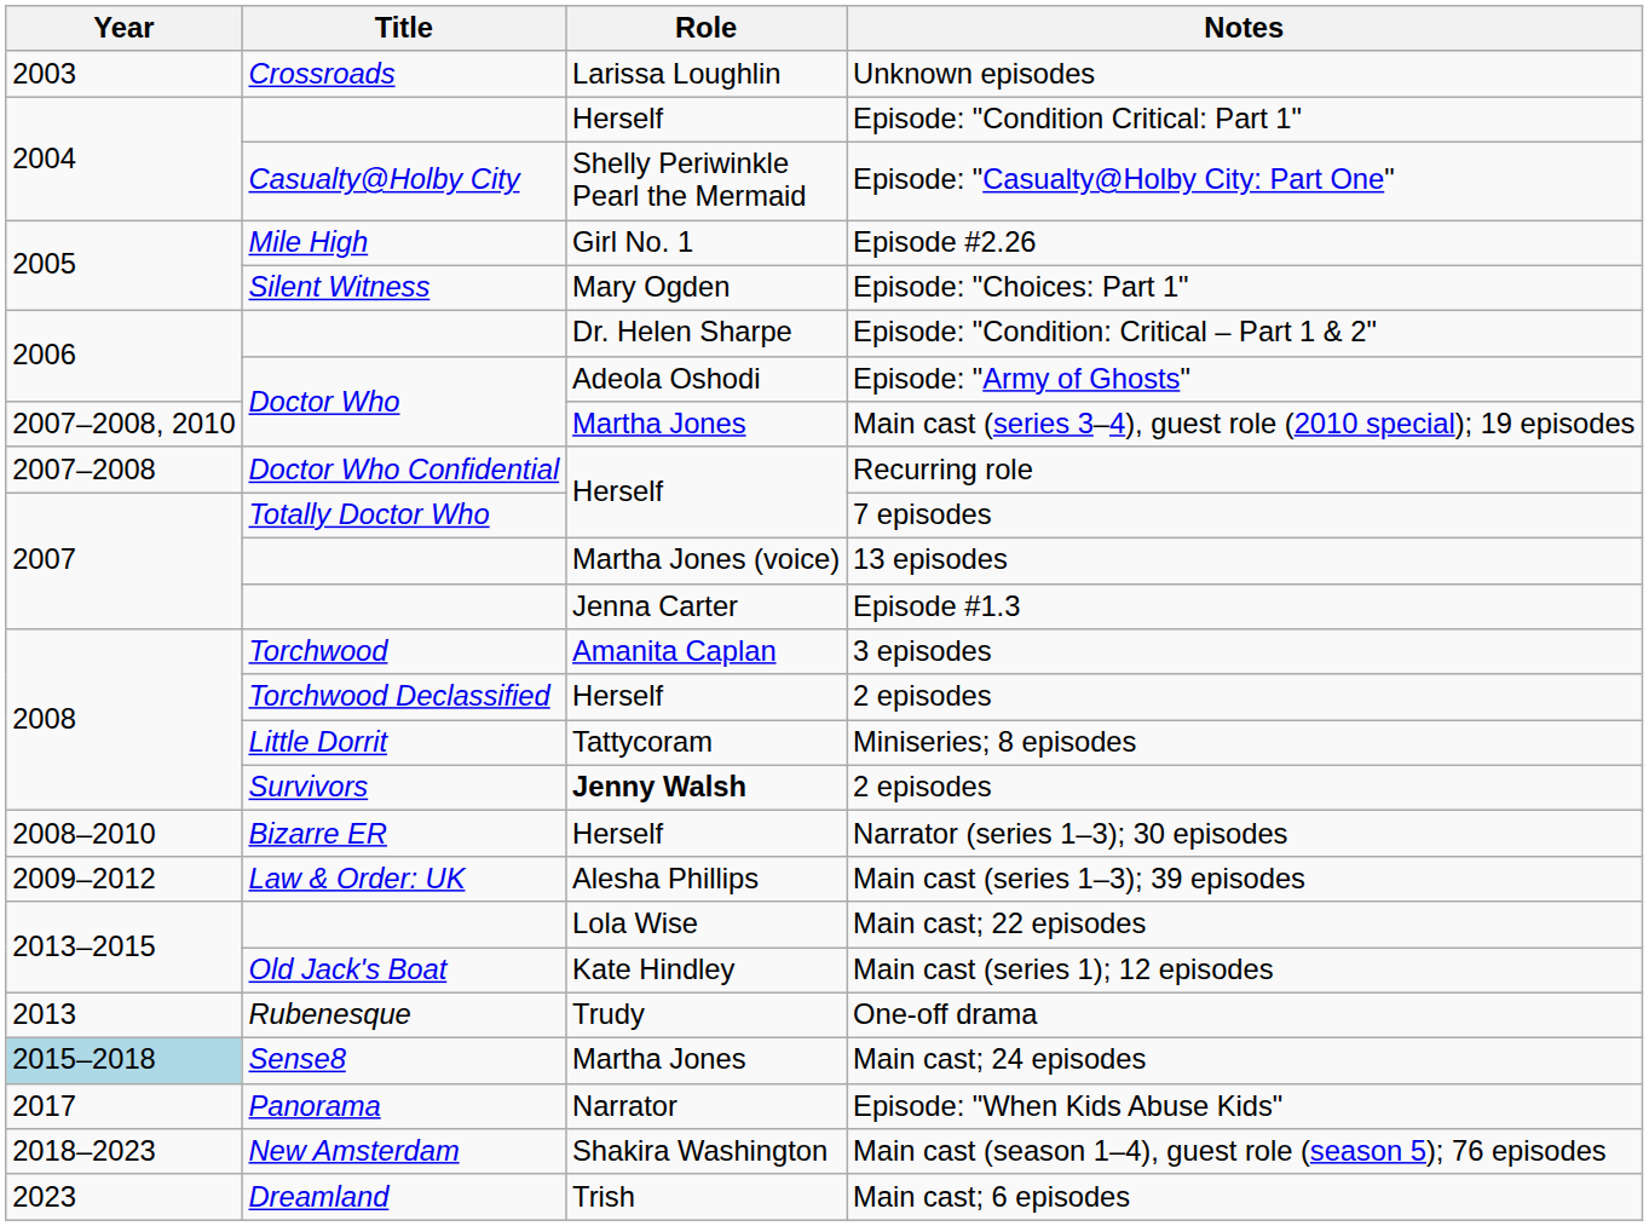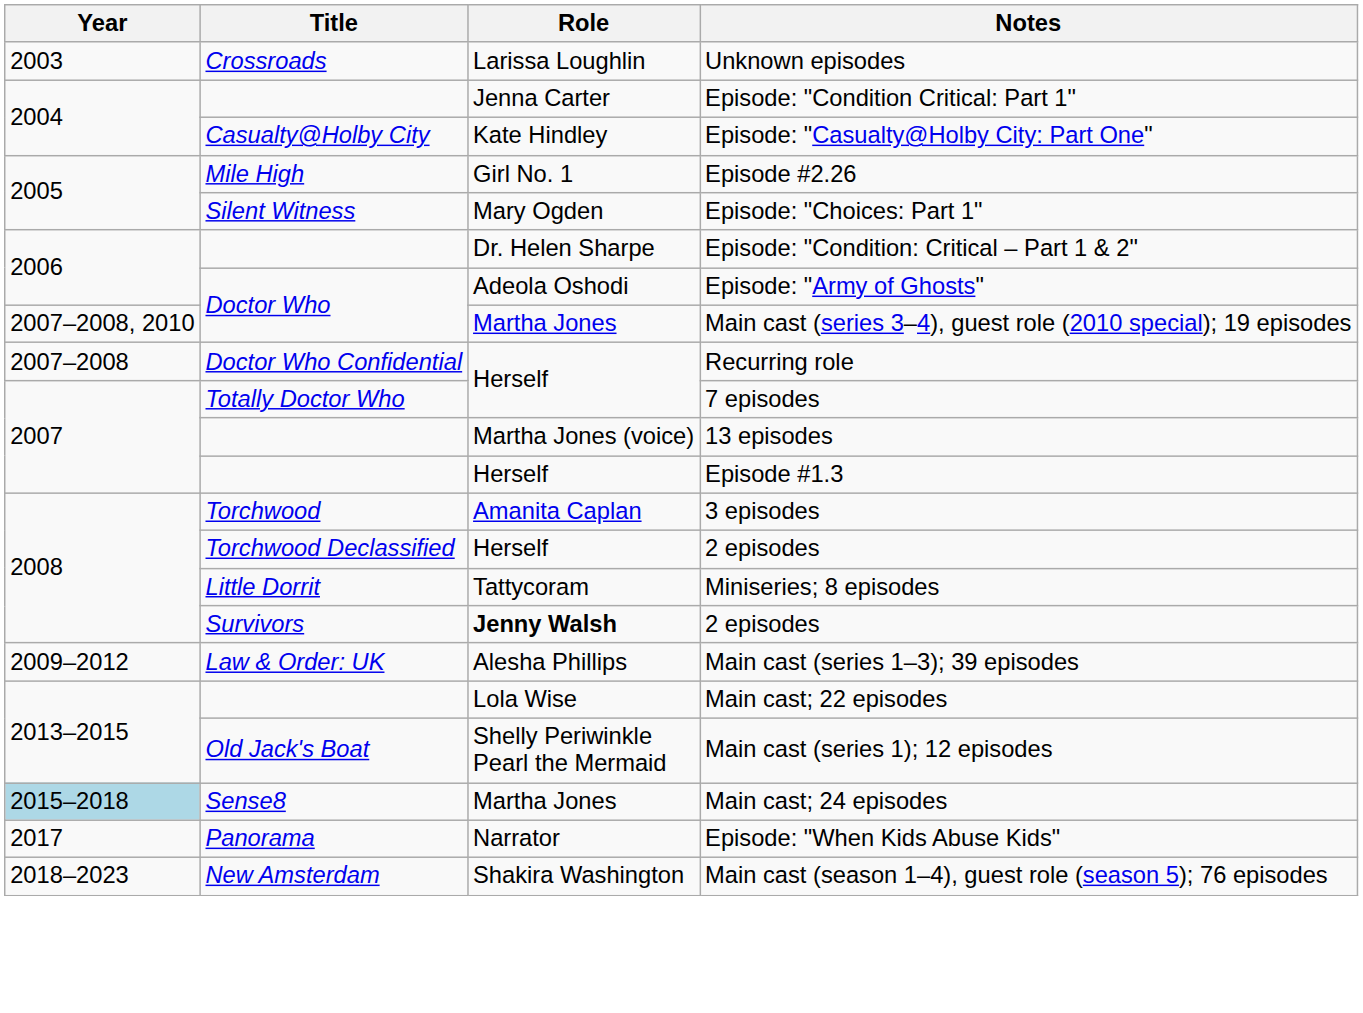 <table class="wikitable sortable">
 <tr>
 <th>Year</th>
 <th>Title</th>
 <th>Role</th>
 <th class="unsortable">Notes</th>
 </tr>
 <tr>
 <td>2003</td>
 <td><em><a href='#'>Crossroads</a></em></td>
 <td>Larissa Loughlin</td>
 <td>Unknown episodes</td>
 </tr>
 <tr>
 <td rowspan="2">2004</td>
 <td><em></em></td>
-<td>Herself</td>
+<td>Jenna Carter</td>
 <td>Episode: "Condition Critical: Part 1"</td>
 </tr>
 <tr>
 <td><em><a href='#'>Casualty@Holby City</a></em></td>
-<td>Shelly Periwinkle<br>Pearl the Mermaid</td>
+<td>Kate Hindley</td>
 <td>Episode: "<a href='#'>Casualty@Holby City: Part One</a>"</td>
 </tr>
 <tr>
 <td rowspan="2">2005</td>
 <td><em><a href='#'>Mile High</a></em></td>
 <td>Girl No. 1</td>
 <td>Episode #2.26</td>
 </tr>
 <tr>
 <td><em><a href='#'>Silent Witness</a></em></td>
 <td>Mary Ogden</td>
 <td>Episode: "Choices: Part 1"</td>
 </tr>
 <tr>
 <td rowspan="2">2006</td>
 <td><em></em></td>
 <td>Dr. Helen Sharpe</td>
 <td>Episode: "Condition: Critical – Part 1 & 2"</td>
 </tr>
 <tr>
 <td rowspan="2"><em><a href='#'>Doctor Who</a></em></td>
 <td>Adeola Oshodi</td>
 <td>Episode: "<a href='#'>Army of Ghosts</a>"</td>
 </tr>
 <tr>
 <td>2007–2008, 2010</td>
 <td><a href='#'>Martha Jones</a></td>
 <td>Main cast (<a href='#'>series 3</a>–<a href='#'>4</a>), guest role (<a href='#'>2010 special</a>); 19 episodes</td>
 </tr>
 <tr>
 <td>2007–2008</td>
 <td><em><a href='#'>Doctor Who Confidential</a></em></td>
 <td rowspan="2">Herself</td>
 <td>Recurring role</td>
 </tr>
 <tr>
 <td rowspan="3">2007</td>
 <td><em><a href='#'>Totally Doctor Who</a></em></td>
 <td>7 episodes</td>
 </tr>
 <tr>
 <td><em></em></td>
 <td>Martha Jones (voice)</td>
 <td>13 episodes</td>
 </tr>
 <tr>
 <td><em></em></td>
-<td>Jenna Carter</td>
+<td>Herself</td>
 <td>Episode #1.3</td>
 </tr>
 <tr>
 <td rowspan="4">2008</td>
 <td><em><a href='#'>Torchwood</a></em></td>
 <td><a href='#'>Amanita Caplan</a></td>
 <td>3 episodes</td>
 </tr>
 <tr>
 <td><em><a href='#'>Torchwood Declassified</a></em></td>
 <td>Herself</td>
 <td>2 episodes</td>
 </tr>
 <tr>
 <td><em><a href='#'>Little Dorrit</a></em></td>
 <td>Tattycoram</td>
 <td>Miniseries; 8 episodes</td>
 </tr>
 <tr>
 <td><em><a href='#'>Survivors</a></em></td>
 <td><strong>Jenny Walsh</strong></td>
 <td>2 episodes</td>
 </tr>
 <tr>
-<td>2008–2010</td>
-<td><em><a href='#'>Bizarre ER</a></em></td>
-<td>Herself</td>
-<td>Narrator (series 1–3); 30 episodes</td>
-</tr>
-<tr>
 <td>2009–2012</td>
 <td><em><a href='#'>Law & Order: UK</a></em></td>
 <td>Alesha Phillips</td>
 <td>Main cast (series 1–3); 39 episodes</td>
 </tr>
 <tr>
 <td rowspan="2">2013–2015</td>
 <td><em></em></td>
 <td>Lola Wise</td>
 <td>Main cast; 22 episodes</td>
 </tr>
 <tr>
 <td><em><a href='#'>Old Jack's Boat</a></em></td>
-<td>Kate Hindley</td>
+<td>Shelly Periwinkle<br>Pearl the Mermaid</td>
 <td>Main cast (series 1); 12 episodes</td>
-</tr>
-<tr>
-<td>2013</td>
-<td><em>Rubenesque</em></td>
-<td>Trudy</td>
-<td>One-off drama</td>
 </tr>
 <tr>
 <td style="background: lightblue;">2015–2018</td>
 <td><em><a href='#'>Sense8</a></em></td>
 <td>Martha Jones</td>
 <td>Main cast; 24 episodes</td>
 </tr>
 <tr>
 <td>2017</td>
 <td><a href='#'><em>Panorama</em></a></td>
 <td>Narrator</td>
 <td>Episode: "When Kids Abuse Kids"</td>
 </tr>
 <tr>
 <td>2018–2023</td>
 <td><em><a href='#'>New Amsterdam</a></em></td>
 <td>Shakira Washington</td>
 <td>Main cast (season 1–4), guest role (<a href='#'>season 5</a>); 76 episodes</td>
 </tr>
-<tr>
-<td>2023</td>
-<td><em><a href='#'>Dreamland</a></em></td>
-<td>Trish</td>
-<td>Main cast; 6 episodes</td>
-</tr>
 </table>
